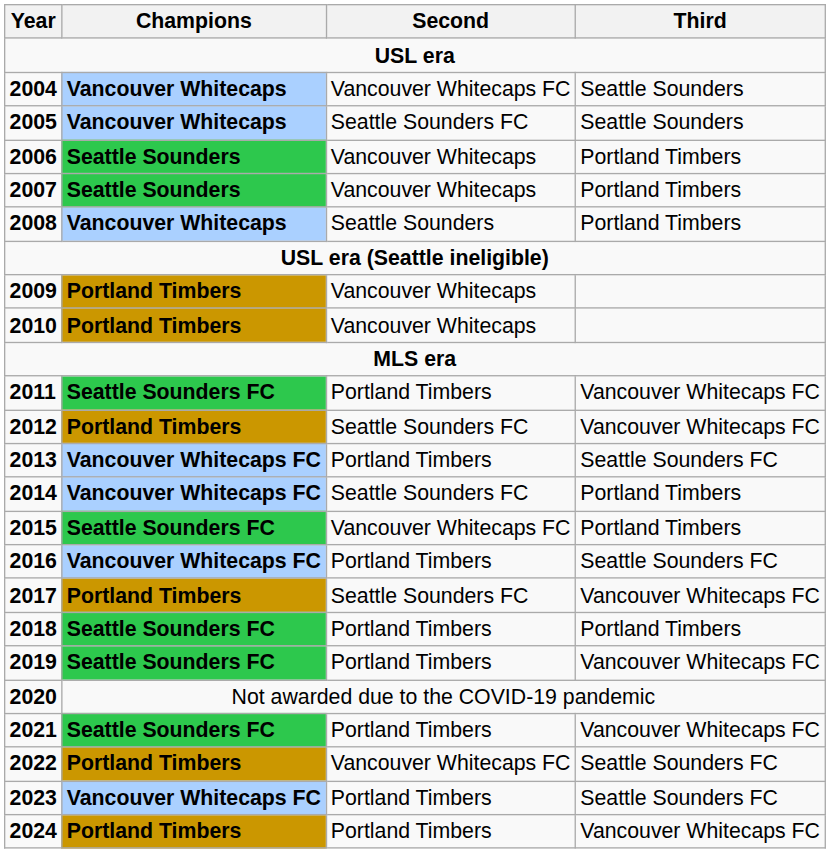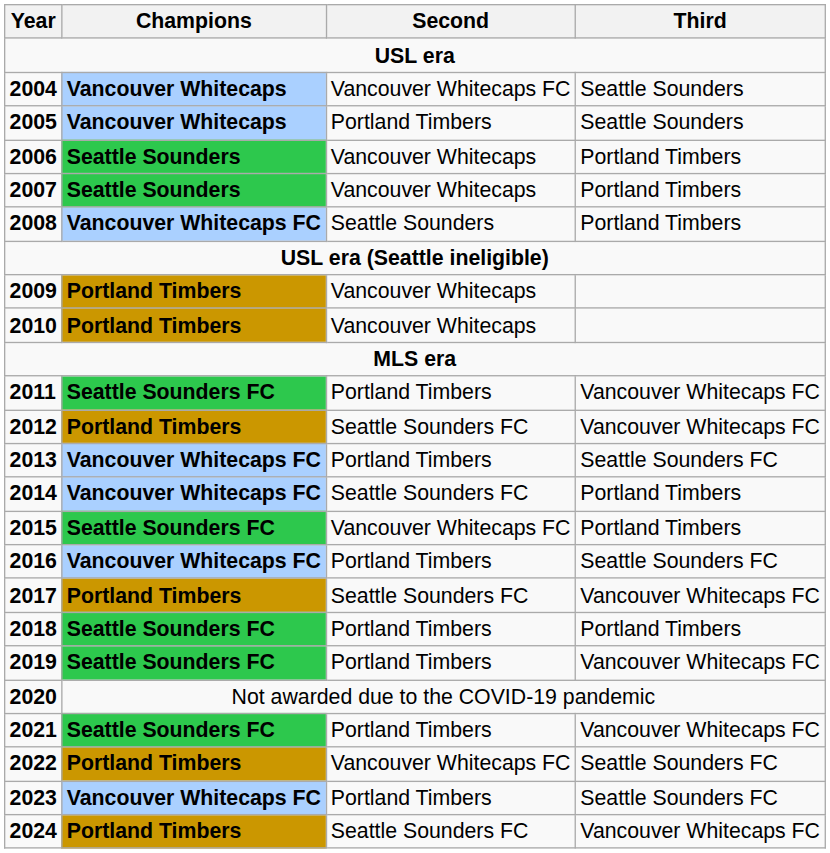 <table class="wikitable">
 <tr>
 <th>Year</th>
 <th>Champions</th>
 <th>Second</th>
 <th>Third</th>
 </tr>
 <tr>
 <td style="text-align:center;" colspan="4"><strong>USL era</strong></td>
 </tr>
 <tr>
 <td><strong>2004</strong></td>
 <td style="background-color:#AAD0FF;color:black;"><strong>Vancouver Whitecaps</strong></td>
 <td>Vancouver Whitecaps FC</td>
 <td>Seattle Sounders</td>
 </tr>
 <tr>
 <td><strong>2005</strong></td>
 <td style="background-color:#AAD0FF;color:black;"><strong>Vancouver Whitecaps</strong></td>
-<td>Seattle Sounders FC</td>
+<td>Portland Timbers</td>
 <td>Seattle Sounders</td>
 </tr>
 <tr>
 <td><strong>2006</strong></td>
 <td style="background-color:#2DC84D; color:black;"><strong>Seattle Sounders</strong></td>
 <td>Vancouver Whitecaps</td>
 <td>Portland Timbers</td>
 </tr>
 <tr>
 <td><strong>2007</strong></td>
 <td style="background-color:#2DC84D; color:black;"><strong>Seattle Sounders</strong></td>
 <td>Vancouver Whitecaps</td>
 <td>Portland Timbers</td>
 </tr>
 <tr>
 <td><strong>2008</strong></td>
-<td style="background-color:#AAD0FF;color:black;"><strong>Vancouver Whitecaps </strong></td>
+<td style="background-color:#AAD0FF;color:black;"><strong>Vancouver Whitecaps FC</strong></td>
 <td>Seattle Sounders</td>
 <td>Portland Timbers</td>
 </tr>
 <tr>
 <td style="text-align:center;" colspan="4"><strong>USL era (Seattle ineligible)</strong></td>
 </tr>
 <tr>
 <td><strong>2009</strong></td>
 <td style="background-color:#CB9700; color:black;"><strong>Portland Timbers</strong></td>
 <td>Vancouver Whitecaps</td>
 <td></td>
 </tr>
 <tr>
 <td><strong>2010</strong></td>
 <td style="background-color:#CB9700; color:black;"><strong>Portland Timbers</strong></td>
 <td>Vancouver Whitecaps</td>
 <td></td>
 </tr>
 <tr>
 <td style="text-align:center;" colspan="4"><strong>MLS era</strong></td>
 </tr>
 <tr>
 <td><strong>2011</strong></td>
 <td style="background-color:#2DC84D; color:black;"><strong>Seattle Sounders FC</strong></td>
 <td>Portland Timbers</td>
 <td>Vancouver Whitecaps FC</td>
 </tr>
 <tr>
 <td><strong>2012</strong></td>
 <td style="background-color:#CB9700; color:black;"><strong>Portland Timbers</strong></td>
 <td>Seattle Sounders FC</td>
 <td>Vancouver Whitecaps FC</td>
 </tr>
 <tr>
 <td><strong>2013</strong></td>
 <td style="background-color:#AAD0FF;color:black;"><strong>Vancouver Whitecaps FC</strong></td>
 <td>Portland Timbers</td>
 <td>Seattle Sounders FC</td>
 </tr>
 <tr>
 <td><strong>2014</strong></td>
 <td style="background-color:#AAD0FF;color:black;"><strong>Vancouver Whitecaps FC</strong></td>
 <td>Seattle Sounders FC</td>
 <td>Portland Timbers</td>
 </tr>
 <tr>
 <td><strong>2015</strong></td>
 <td style="background-color:#2DC84D; color:black;"><strong>Seattle Sounders FC</strong></td>
 <td>Vancouver Whitecaps FC</td>
 <td>Portland Timbers</td>
 </tr>
 <tr>
 <td><strong>2016</strong></td>
 <td style="background-color:#AAD0FF;color:black;"><strong>Vancouver Whitecaps FC</strong></td>
 <td>Portland Timbers</td>
 <td>Seattle Sounders FC</td>
 </tr>
 <tr>
 <td><strong>2017</strong></td>
 <td style="background-color:#CB9700; color:black;"><strong>Portland Timbers</strong></td>
 <td>Seattle Sounders FC</td>
 <td>Vancouver Whitecaps FC</td>
 </tr>
 <tr>
 <td><strong>2018</strong></td>
 <td style="background-color:#2DC84D; color:black;"><strong>Seattle Sounders FC</strong></td>
 <td>Portland Timbers</td>
 <td>Portland Timbers</td>
 </tr>
 <tr>
 <td><strong>2019</strong></td>
 <td style="background-color:#2DC84D; color:black;"><strong>Seattle Sounders FC</strong></td>
 <td>Portland Timbers</td>
 <td>Vancouver Whitecaps FC</td>
 </tr>
 <tr>
 <td><strong>2020</strong></td>
 <td colspan="3" style="text-align: center;">Not awarded due to the COVID-19 pandemic</td>
 </tr>
 <tr>
 <td><strong>2021</strong></td>
 <td style="background-color:#2DC84D; color:black;"><strong>Seattle Sounders FC</strong></td>
 <td>Portland Timbers</td>
 <td>Vancouver Whitecaps FC</td>
 </tr>
 <tr>
 <td><strong>2022</strong></td>
 <td style="background-color:#CB9700; color:black;"><strong>Portland Timbers</strong></td>
 <td>Vancouver Whitecaps FC</td>
 <td>Seattle Sounders FC</td>
 </tr>
 <tr>
 <td><strong>2023</strong></td>
 <td style="background-color:#AAD0FF;color:black;"><strong>Vancouver Whitecaps FC</strong></td>
 <td>Portland Timbers</td>
 <td>Seattle Sounders FC</td>
 </tr>
 <tr>
 <td><strong>2024</strong></td>
 <td style="background-color:#CB9700; color:black;"><strong>Portland Timbers</strong></td>
-<td>Portland Timbers</td>
+<td>Seattle Sounders FC</td>
 <td>Vancouver Whitecaps FC</td>
 </tr>
 </table>
